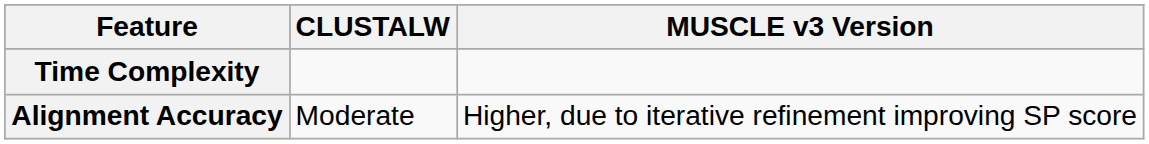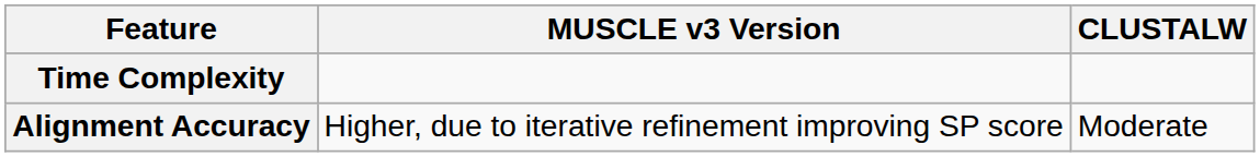 <table class="wikitable">
 <tr>
 <th>Feature</th>
+<th>MUSCLE v3 Version</th>
 <th>CLUSTALW</th>
-<th>MUSCLE v3 Version</th>
 </tr>
 <tr>
 <th>Time Complexity</th>
 <td></td>
 <td></td>
 </tr>
 <tr>
 <th>Alignment Accuracy</th>
+<td>Higher, due to iterative refinement improving SP score</td>
 <td>Moderate</td>
-<td>Higher, due to iterative refinement improving SP score</td>
 </tr>
 </table>
